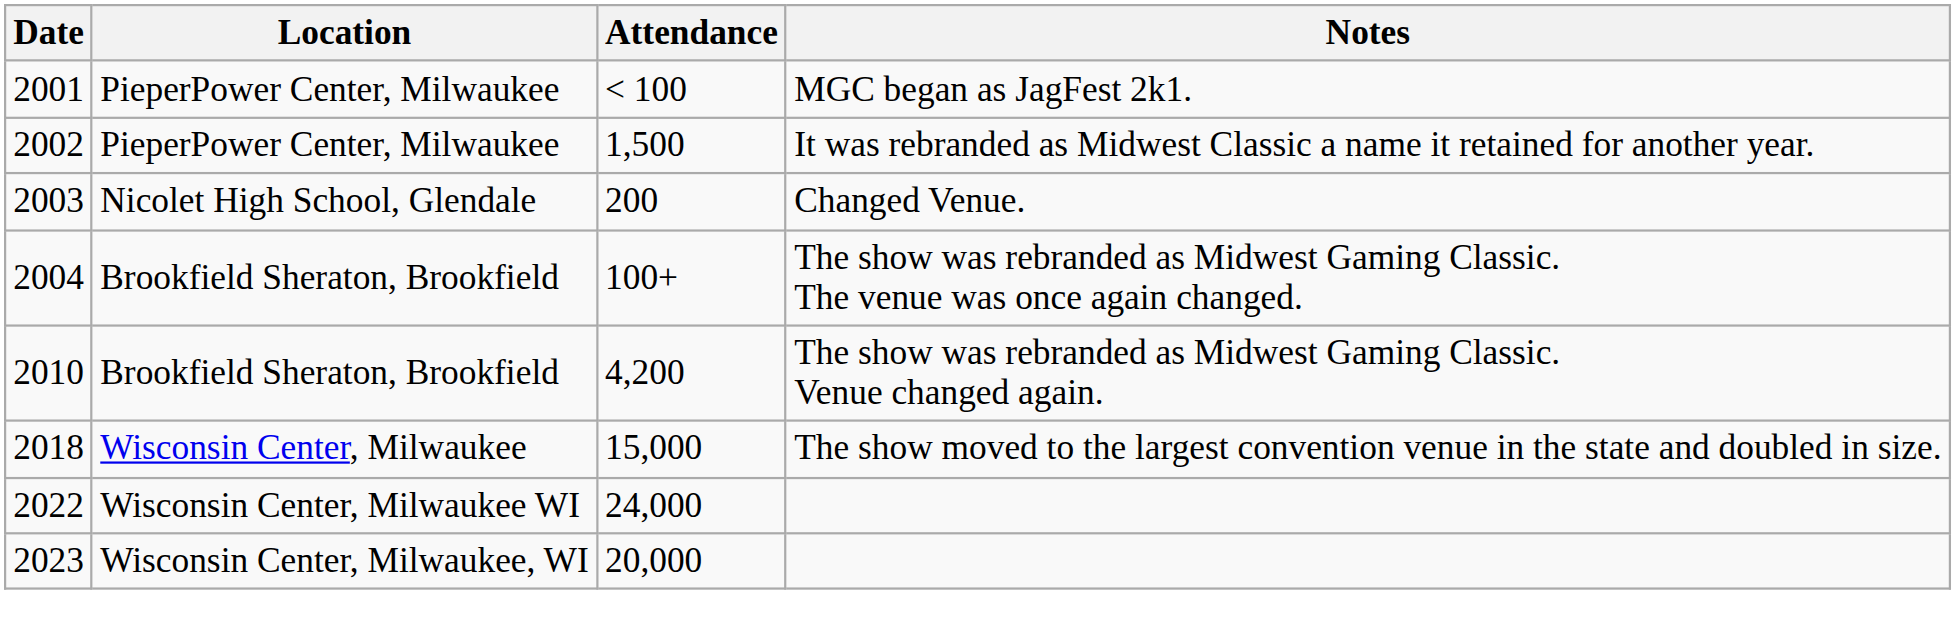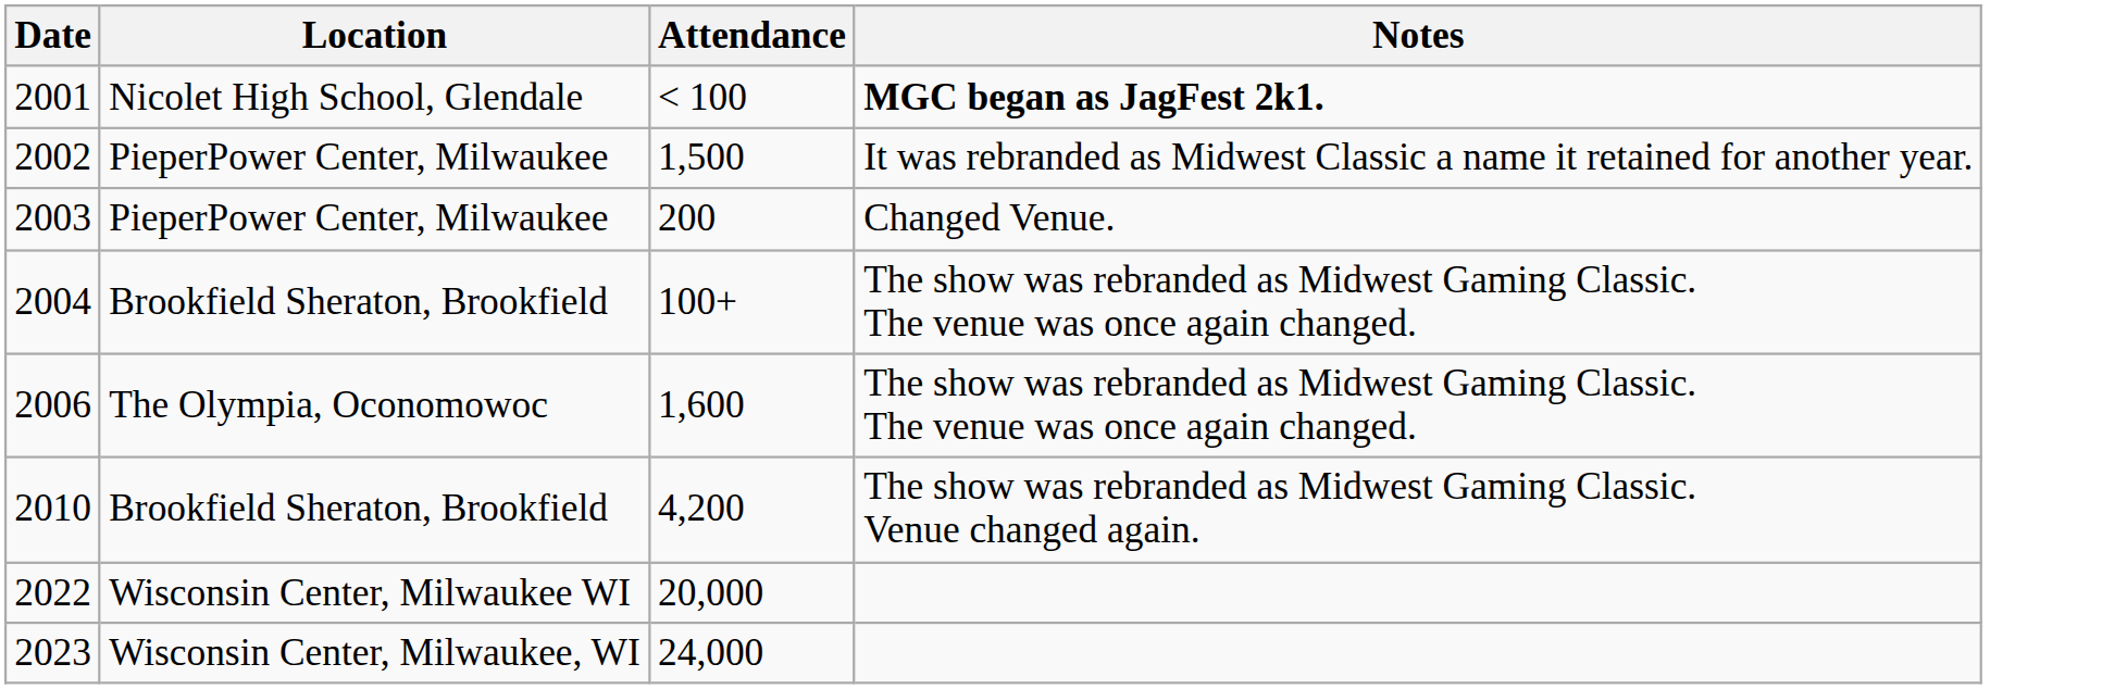 <table class="wikitable sortable">
 <tr>
 <th>Date</th>
 <th>Location</th>
 <th>Attendance</th>
 <th>Notes</th>
 </tr>
 <tr>
 <td>2001</td>
-<td>PieperPower Center, Milwaukee</td>
+<td>Nicolet High School, Glendale</td>
 <td>< 100</td>
-<td>MGC began as JagFest 2k1. </td>
+<td><strong>MGC began as JagFest 2k1. </strong></td>
 </tr>
 <tr>
 <td>2002</td>
 <td>PieperPower Center, Milwaukee</td>
 <td>1,500</td>
 <td>It was rebranded as Midwest Classic a name it retained for another year.</td>
 </tr>
 <tr>
 <td>2003</td>
-<td>Nicolet High School, Glendale</td>
+<td>PieperPower Center, Milwaukee</td>
 <td>200</td>
 <td>Changed Venue.</td>
 </tr>
 <tr>
 <td>2004</td>
 <td>Brookfield Sheraton, Brookfield</td>
 <td>100+</td>
 <td>The show was rebranded as Midwest Gaming Classic.<br>The venue was once again changed.</td>
 </tr>
 <tr>
+<td>2006</td>
+<td>The Olympia, Oconomowoc</td>
+<td>1,600</td>
+<td>The show was rebranded as Midwest Gaming Classic.<br>The venue was once again changed.</td>
+</tr>
+<tr>
 <td>2010</td>
 <td>Brookfield Sheraton, Brookfield</td>
 <td>4,200</td>
 <td>The show was rebranded as Midwest Gaming Classic.<br>Venue changed again.</td>
 </tr>
 <tr>
-<td>2018</td>
-<td><a href='#'>Wisconsin Center</a>, Milwaukee</td>
-<td>15,000</td>
-<td>The show moved to the largest convention venue in the state and doubled in size.</td>
-</tr>
-<tr>
 <td>2022</td>
 <td>Wisconsin Center, Milwaukee WI</td>
-<td>24,000</td>
+<td>20,000</td>
 <td></td>
 </tr>
 <tr>
 <td>2023</td>
 <td>Wisconsin Center, Milwaukee, WI</td>
-<td>20,000</td>
+<td>24,000</td>
 <td></td>
 </tr>
 </table>
